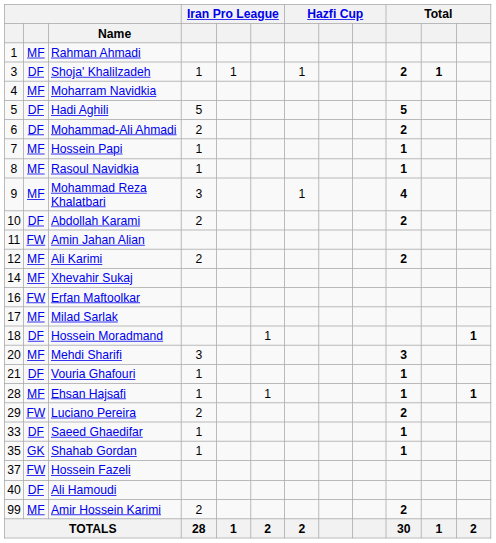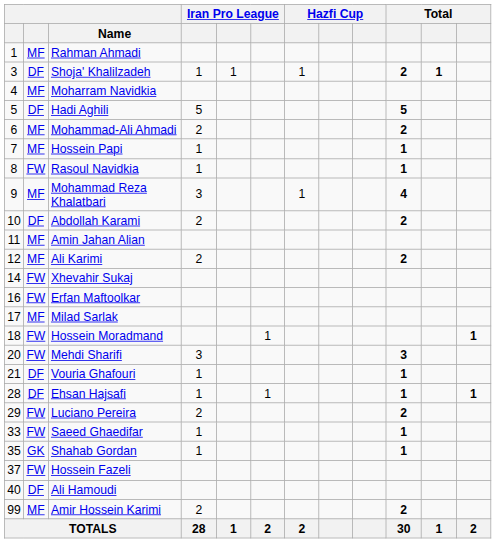 <table class="wikitable sortable" style="font-size: 95%; text-align: center;">
 <tr>
 <th colspan=3></th>
 <th colspan=3><strong><a href='#'>Iran Pro League</a></strong></th>
 <th colspan=3><strong><a href='#'>Hazfi Cup</a></strong></th>
 <th colspan=3>Total</th>
 </tr>
 <tr>
 <th width=5></th>
 <th width=5></th>
 <th width=175>Name</th>
 <th width=41></th>
 <th width=41></th>
 <th width=41></th>
 <th width=41></th>
 <th width=41></th>
 <th width=41></th>
 <th width=42></th>
 <th width=42></th>
 <th width=42></th>
 </tr>
 <tr>
 <td>1</td>
 <td><a href='#'>MF</a></td>
 <td align="left"> <a href='#'>Rahman Ahmadi</a></td>
 <td></td>
 <td></td>
 <td></td>
 <td></td>
 <td></td>
 <td></td>
 <td><strong> </strong></td>
 <td><strong> </strong></td>
 <td><strong> </strong></td>
 </tr>
 <tr>
 <td>3</td>
 <td><a href='#'>DF</a></td>
 <td align="left"> <a href='#'>Shoja' Khalilzadeh</a></td>
 <td>1</td>
 <td>1</td>
 <td></td>
 <td>1</td>
 <td></td>
 <td></td>
 <td><strong>2</strong></td>
 <td><strong>1</strong></td>
 <td><strong> </strong></td>
 </tr>
 <tr>
 <td>4</td>
 <td><a href='#'>MF</a></td>
 <td align="left"> <a href='#'>Moharram Navidkia</a></td>
 <td></td>
 <td></td>
 <td></td>
 <td></td>
 <td></td>
 <td></td>
 <td><strong> </strong></td>
 <td><strong> </strong></td>
 <td><strong> </strong></td>
 </tr>
 <tr>
 <td>5</td>
 <td><a href='#'>DF</a></td>
 <td align="left"> <a href='#'>Hadi Aghili</a></td>
 <td>5</td>
 <td></td>
 <td></td>
 <td></td>
 <td></td>
 <td></td>
 <td><strong>5</strong></td>
 <td><strong> </strong></td>
 <td><strong> </strong></td>
 </tr>
 <tr>
 <td>6</td>
-<td><a href='#'>DF</a></td>
+<td><a href='#'>MF</a></td>
 <td align="left"> <a href='#'>Mohammad-Ali Ahmadi</a></td>
 <td>2</td>
 <td></td>
 <td></td>
 <td></td>
 <td></td>
 <td></td>
 <td><strong>2</strong></td>
 <td><strong> </strong></td>
 <td><strong> </strong></td>
 </tr>
 <tr>
 <td>7</td>
 <td><a href='#'>MF</a></td>
 <td align="left"> <a href='#'>Hossein Papi</a></td>
 <td>1</td>
 <td></td>
 <td></td>
 <td></td>
 <td></td>
 <td></td>
 <td><strong>1</strong></td>
 <td><strong> </strong></td>
 <td><strong> </strong></td>
 </tr>
 <tr>
 <td>8</td>
-<td><a href='#'>MF</a></td>
+<td><a href='#'>FW</a></td>
 <td align="left"> <a href='#'>Rasoul Navidkia</a></td>
 <td>1</td>
 <td></td>
 <td></td>
 <td></td>
 <td></td>
 <td></td>
 <td><strong>1</strong></td>
 <td><strong> </strong></td>
 <td><strong> </strong></td>
 </tr>
 <tr>
 <td>9</td>
 <td><a href='#'>MF</a></td>
 <td align="left"> <a href='#'>Mohammad Reza Khalatbari</a></td>
 <td>3</td>
 <td></td>
 <td></td>
 <td>1</td>
 <td></td>
 <td></td>
 <td><strong>4</strong></td>
 <td><strong> </strong></td>
 <td><strong> </strong></td>
 </tr>
 <tr>
 <td>10</td>
 <td><a href='#'>DF</a></td>
 <td align="left"> <a href='#'>Abdollah Karami</a></td>
 <td>2</td>
 <td></td>
 <td></td>
 <td></td>
 <td></td>
 <td></td>
 <td><strong>2</strong></td>
 <td><strong> </strong></td>
 <td><strong> </strong></td>
 </tr>
 <tr>
 <td>11</td>
-<td><a href='#'>FW</a></td>
+<td><a href='#'>MF</a></td>
 <td align="left"> <a href='#'>Amin Jahan Alian</a></td>
 <td></td>
 <td></td>
 <td></td>
 <td></td>
 <td></td>
 <td></td>
 <td><strong> </strong></td>
 <td><strong> </strong></td>
 <td><strong> </strong></td>
 </tr>
 <tr>
 <td>12</td>
 <td><a href='#'>MF</a></td>
 <td align="left"> <a href='#'>Ali Karimi</a></td>
 <td>2</td>
 <td></td>
 <td></td>
 <td></td>
 <td></td>
 <td></td>
 <td><strong>2</strong></td>
 <td><strong> </strong></td>
 <td><strong> </strong></td>
 </tr>
 <tr>
 <td>14</td>
-<td><a href='#'>MF</a></td>
+<td><a href='#'>FW</a></td>
 <td align="left"> <a href='#'>Xhevahir Sukaj</a></td>
 <td></td>
 <td></td>
 <td></td>
 <td></td>
 <td></td>
 <td></td>
 <td><strong> </strong></td>
 <td><strong> </strong></td>
 <td><strong> </strong></td>
 </tr>
 <tr>
 <td>16</td>
 <td><a href='#'>FW</a></td>
 <td align="left"> <a href='#'>Erfan Maftoolkar</a></td>
 <td></td>
 <td></td>
 <td></td>
 <td></td>
 <td></td>
 <td></td>
 <td><strong> </strong></td>
 <td><strong> </strong></td>
 <td><strong> </strong></td>
 </tr>
 <tr>
 <td>17</td>
 <td><a href='#'>MF</a></td>
 <td align="left"> <a href='#'>Milad Sarlak</a></td>
 <td></td>
 <td></td>
 <td></td>
 <td></td>
 <td></td>
 <td></td>
 <td><strong> </strong></td>
 <td><strong> </strong></td>
 <td><strong> </strong></td>
 </tr>
 <tr>
 <td>18</td>
-<td><a href='#'>DF</a></td>
+<td><a href='#'>FW</a></td>
 <td align="left"> <a href='#'>Hossein Moradmand</a></td>
 <td></td>
 <td></td>
 <td>1</td>
 <td></td>
 <td></td>
 <td></td>
 <td><strong> </strong></td>
 <td><strong> </strong></td>
 <td><strong>1</strong></td>
 </tr>
 <tr>
 <td>20</td>
-<td><a href='#'>MF</a></td>
+<td><a href='#'>FW</a></td>
 <td align="left"> <a href='#'>Mehdi Sharifi</a></td>
 <td>3</td>
 <td></td>
 <td></td>
 <td></td>
 <td></td>
 <td></td>
 <td><strong>3</strong></td>
 <td><strong> </strong></td>
 <td><strong> </strong></td>
 </tr>
 <tr>
 <td>21</td>
 <td><a href='#'>DF</a></td>
 <td align="left"> <a href='#'>Vouria Ghafouri</a></td>
 <td>1</td>
 <td></td>
 <td></td>
 <td></td>
 <td></td>
 <td></td>
 <td><strong>1</strong></td>
 <td><strong> </strong></td>
 <td><strong> </strong></td>
 </tr>
 <tr>
 <td>28</td>
-<td><a href='#'>MF</a></td>
+<td><a href='#'>DF</a></td>
 <td align="left"> <a href='#'>Ehsan Hajsafi</a></td>
 <td>1</td>
 <td></td>
 <td>1</td>
 <td></td>
 <td></td>
 <td></td>
 <td><strong>1</strong></td>
 <td><strong> </strong></td>
 <td><strong>1</strong></td>
 </tr>
 <tr>
 <td>29</td>
 <td><a href='#'>FW</a></td>
 <td align="left"> <a href='#'>Luciano Pereira</a></td>
 <td>2</td>
 <td></td>
 <td></td>
 <td></td>
 <td></td>
 <td></td>
 <td><strong>2</strong></td>
 <td><strong> </strong></td>
 <td><strong> </strong></td>
 </tr>
 <tr>
 <td>33</td>
-<td><a href='#'>DF</a></td>
+<td><a href='#'>FW</a></td>
 <td align="left"> <a href='#'>Saeed Ghaedifar</a></td>
 <td>1</td>
 <td></td>
 <td></td>
 <td></td>
 <td></td>
 <td></td>
 <td><strong>1</strong></td>
 <td><strong> </strong></td>
 <td><strong> </strong></td>
 </tr>
 <tr>
 <td>35</td>
 <td><a href='#'>GK</a></td>
 <td align="left"> <a href='#'>Shahab Gordan</a></td>
 <td>1</td>
 <td></td>
 <td></td>
 <td></td>
 <td></td>
 <td></td>
 <td><strong>1</strong></td>
 <td><strong> </strong></td>
 <td><strong> </strong></td>
 </tr>
 <tr>
 <td>37</td>
 <td><a href='#'>FW</a></td>
 <td align="left"> <a href='#'>Hossein Fazeli</a></td>
 <td></td>
 <td></td>
 <td></td>
 <td></td>
 <td></td>
 <td></td>
 <td><strong> </strong></td>
 <td><strong> </strong></td>
 <td><strong> </strong></td>
 </tr>
 <tr>
 <td>40</td>
 <td><a href='#'>DF</a></td>
 <td align="left"> <a href='#'>Ali Hamoudi</a></td>
 <td></td>
 <td></td>
 <td></td>
 <td></td>
 <td></td>
 <td></td>
 <td><strong> </strong></td>
 <td><strong> </strong></td>
 <td><strong> </strong></td>
 </tr>
 <tr>
 <td>99</td>
 <td><a href='#'>MF</a></td>
 <td align="left"> <a href='#'>Amir Hossein Karimi</a></td>
 <td>2</td>
 <td></td>
 <td></td>
 <td></td>
 <td></td>
 <td></td>
 <td><strong>2</strong></td>
 <td><strong> </strong></td>
 <td><strong> </strong></td>
 </tr>
 <tr>
 <th colspan="3"><strong>TOTALS</strong></th>
 <th><strong>28</strong></th>
 <th><strong>1</strong></th>
 <th><strong>2</strong></th>
 <th><strong>2</strong></th>
 <th><strong> </strong></th>
 <th><strong> </strong></th>
 <th><strong>30</strong></th>
 <th><strong>1</strong></th>
 <th><strong>2</strong></th>
 </tr>
 </table>
